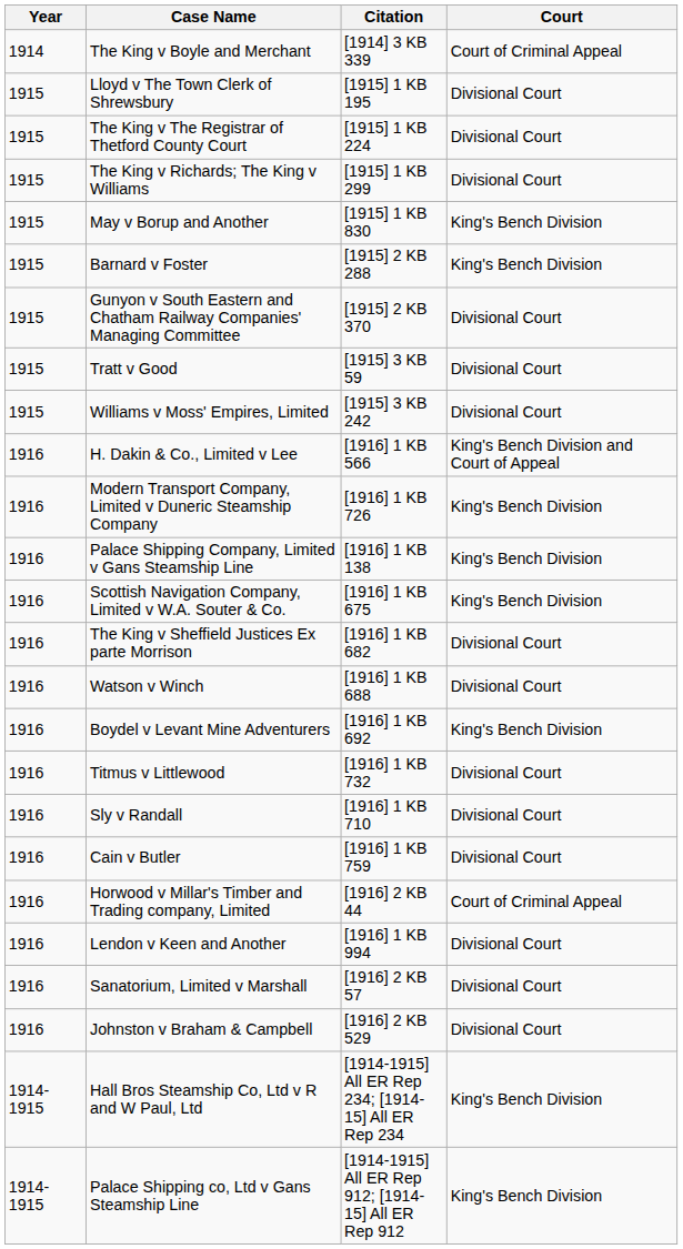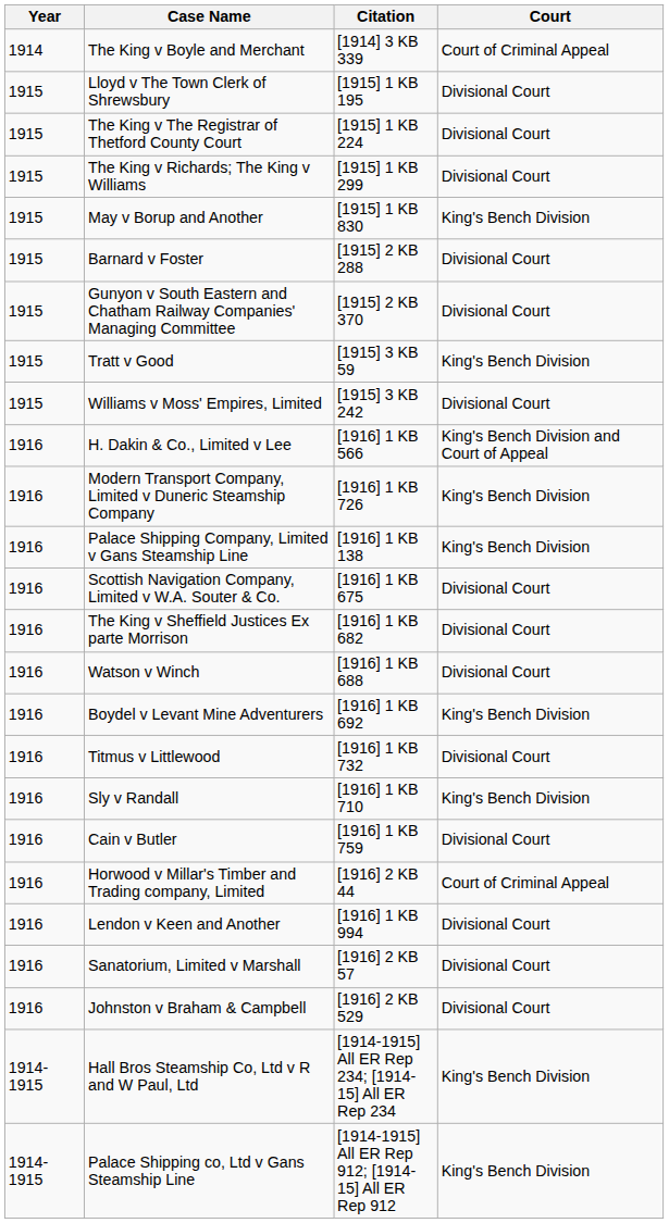 <table class="wikitable sortable">
 <tr>
 <th scope="col" width="75">Year</th>
 <th scope="col" width="250">Case Name</th>
 <th scope="col" width="100">Citation</th>
 <th scope="col" width="225">Court</th>
 </tr>
 <tr>
 <td>1914</td>
 <td>The King v Boyle and Merchant</td>
 <td>[1914] 3 KB 339</td>
 <td>Court of Criminal Appeal</td>
 </tr>
 <tr>
 <td>1915</td>
 <td>Lloyd v The Town Clerk of Shrewsbury</td>
 <td>[1915] 1 KB 195</td>
 <td>Divisional Court</td>
 </tr>
 <tr>
 <td>1915</td>
 <td>The King v The Registrar of Thetford County Court</td>
 <td>[1915] 1 KB 224</td>
 <td>Divisional Court</td>
 </tr>
 <tr>
 <td>1915</td>
 <td>The King v Richards; The King v Williams</td>
 <td>[1915] 1 KB 299</td>
 <td>Divisional Court</td>
 </tr>
 <tr>
 <td>1915</td>
 <td>May v Borup and Another</td>
 <td>[1915] 1 KB 830</td>
 <td>King's Bench Division</td>
 </tr>
 <tr>
 <td>1915</td>
 <td>Barnard v Foster</td>
 <td>[1915] 2 KB 288</td>
-<td>King's Bench Division</td>
+<td>Divisional Court</td>
 </tr>
 <tr>
 <td>1915</td>
 <td>Gunyon v South Eastern and Chatham Railway Companies' Managing Committee</td>
 <td>[1915] 2 KB 370</td>
 <td>Divisional Court</td>
 </tr>
 <tr>
 <td>1915</td>
 <td>Tratt v Good</td>
 <td>[1915] 3 KB 59</td>
-<td>Divisional Court</td>
+<td>King's Bench Division</td>
 </tr>
 <tr>
 <td>1915</td>
 <td>Williams v Moss' Empires, Limited</td>
 <td>[1915] 3 KB 242</td>
 <td>Divisional Court</td>
 </tr>
 <tr>
 <td>1916</td>
 <td>H. Dakin & Co., Limited v Lee</td>
 <td>[1916] 1 KB 566</td>
 <td>King's Bench Division and Court of Appeal</td>
 </tr>
 <tr>
 <td>1916</td>
 <td>Modern Transport Company, Limited v Duneric Steamship Company</td>
 <td>[1916] 1 KB 726</td>
 <td>King's Bench Division</td>
 </tr>
 <tr>
 <td>1916</td>
 <td>Palace Shipping Company, Limited v Gans Steamship Line</td>
 <td>[1916] 1 KB 138</td>
 <td>King's Bench Division</td>
 </tr>
 <tr>
 <td>1916</td>
 <td>Scottish Navigation Company, Limited v W.A. Souter & Co.</td>
 <td>[1916] 1 KB 675</td>
-<td>King's Bench Division</td>
+<td>Divisional Court</td>
 </tr>
 <tr>
 <td>1916</td>
 <td>The King v Sheffield Justices Ex parte Morrison</td>
 <td>[1916] 1 KB 682</td>
 <td>Divisional Court</td>
 </tr>
 <tr>
 <td>1916</td>
 <td>Watson v Winch</td>
 <td>[1916] 1 KB 688</td>
 <td>Divisional Court</td>
 </tr>
 <tr>
 <td>1916</td>
 <td>Boydel v Levant Mine Adventurers</td>
 <td>[1916] 1 KB 692</td>
 <td>King's Bench Division</td>
 </tr>
 <tr>
 <td>1916</td>
 <td>Titmus v Littlewood</td>
 <td>[1916] 1 KB 732</td>
 <td>Divisional Court</td>
 </tr>
 <tr>
 <td>1916</td>
 <td>Sly v Randall</td>
 <td>[1916] 1 KB 710</td>
-<td>Divisional Court</td>
+<td>King's Bench Division</td>
 </tr>
 <tr>
 <td>1916</td>
 <td>Cain v Butler</td>
 <td>[1916] 1 KB 759</td>
 <td>Divisional Court</td>
 </tr>
 <tr>
 <td>1916</td>
 <td>Horwood v Millar's Timber and Trading company, Limited</td>
 <td>[1916] 2 KB 44</td>
 <td>Court of Criminal Appeal</td>
 </tr>
 <tr>
 <td>1916</td>
 <td>Lendon v Keen and Another</td>
 <td>[1916] 1 KB 994</td>
 <td>Divisional Court</td>
 </tr>
 <tr>
 <td>1916</td>
 <td>Sanatorium, Limited v Marshall</td>
 <td>[1916] 2 KB 57</td>
 <td>Divisional Court</td>
 </tr>
 <tr>
 <td>1916</td>
 <td>Johnston v Braham & Campbell</td>
 <td>[1916] 2 KB 529</td>
 <td>Divisional Court</td>
 </tr>
 <tr>
 <td>1914-1915</td>
 <td>Hall Bros Steamship Co, Ltd v R and W Paul, Ltd</td>
 <td>[1914-1915] All ER Rep 234; [1914-15] All ER Rep 234</td>
 <td>King's Bench Division</td>
 </tr>
 <tr>
 <td>1914-1915</td>
 <td>Palace Shipping co, Ltd v Gans Steamship Line</td>
 <td>[1914-1915] All ER Rep 912; [1914-15] All ER Rep 912</td>
 <td>King's Bench Division</td>
 </tr>
 </table>
